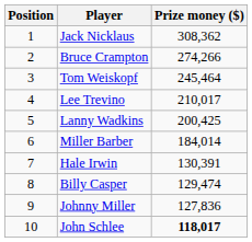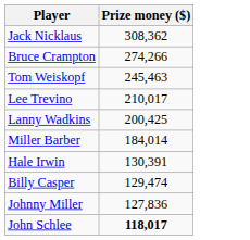 <table class="wikitable">
 <tr>
-<th>Position</th>
 <th>Player</th>
 <th>Prize money ($)</th>
 </tr>
 <tr>
-<td align=center>1</td>
 <td> <a href='#'>Jack Nicklaus</a></td>
 <td align=center>308,362</td>
 </tr>
 <tr>
-<td align=center>2</td>
 <td> <a href='#'>Bruce Crampton</a></td>
 <td align=center>274,266</td>
 </tr>
 <tr>
-<td align=center>3</td>
 <td> <a href='#'>Tom Weiskopf</a></td>
-<td align=center>245,464</td>
+<td align=center>245,463</td>
 </tr>
 <tr>
-<td align=center>4</td>
 <td> <a href='#'>Lee Trevino</a></td>
 <td align=center>210,017</td>
 </tr>
 <tr>
-<td align=center>5</td>
 <td> <a href='#'>Lanny Wadkins</a></td>
 <td align=center>200,425</td>
 </tr>
 <tr>
-<td align=center>6</td>
 <td> <a href='#'>Miller Barber</a></td>
 <td align=center>184,014</td>
 </tr>
 <tr>
-<td align=center>7</td>
 <td> <a href='#'>Hale Irwin</a></td>
 <td align=center>130,391</td>
 </tr>
 <tr>
-<td align=center>8</td>
 <td> <a href='#'>Billy Casper</a></td>
 <td align=center>129,474</td>
 </tr>
 <tr>
-<td align=center>9</td>
 <td> <a href='#'>Johnny Miller</a></td>
 <td align=center>127,836</td>
 </tr>
 <tr>
-<td align=center>10</td>
 <td> <a href='#'>John Schlee</a></td>
 <td align=center><strong>118,017</strong></td>
 </tr>
 </table>
